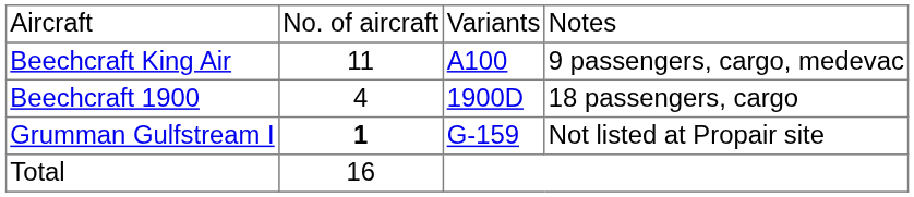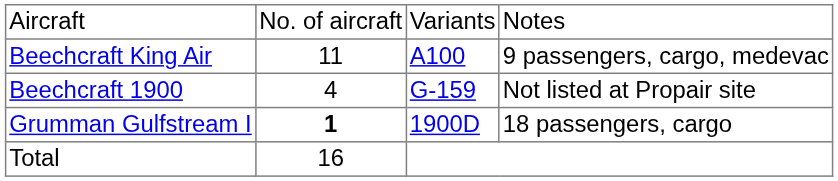 <table class="toccolours" border="1" cellpadding="2" style="margin:1em auto; border-collapse:collapse">
 <tr>
 <td>Aircraft</td>
 <td>No. of aircraft</td>
 <td>Variants</td>
 <td>Notes</td>
 </tr>
 <tr>
 <td><a href='#'>Beechcraft King Air</a></td>
 <td align=center>11</td>
 <td><a href='#'>A100</a></td>
 <td>9 passengers, cargo, medevac</td>
 </tr>
 <tr>
 <td><a href='#'>Beechcraft 1900</a></td>
 <td align=center>4</td>
-<td><a href='#'>1900D</a></td>
-<td>18 passengers, cargo</td>
+<td><a href='#'>G-159</a></td>
+<td>Not listed at Propair site</td>
 </tr>
 <tr>
 <td><a href='#'>Grumman Gulfstream I</a></td>
 <td align=center><strong>1</strong></td>
-<td><a href='#'>G-159</a></td>
-<td>Not listed at Propair site</td>
+<td><a href='#'>1900D</a></td>
+<td>18 passengers, cargo</td>
 </tr>
 <tr>
 <td>Total</td>
 <td align=center>16</td>
 <td colspan="3"></td>
 </tr>
 </table>
